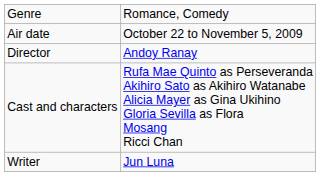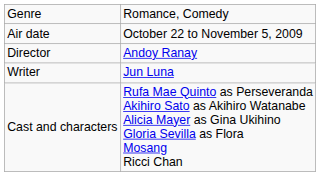 <table class="wikitable">
 <tr>
 <td>Genre</td>
 <td>Romance, Comedy</td>
 </tr>
 <tr>
 <td>Air date</td>
 <td>October 22 to November 5, 2009</td>
 </tr>
 <tr>
 <td>Director</td>
 <td><a href='#'>Andoy Ranay</a></td>
 </tr>
 <tr>
+<td>Writer</td>
+<td><a href='#'>Jun Luna</a></td>
+</tr>
+<tr>
 <td>Cast and characters</td>
 <td><a href='#'>Rufa Mae Quinto</a> as Perseveranda<br> <a href='#'>Akihiro Sato</a> as Akihiro Watanabe<br><a href='#'>Alicia Mayer</a> as Gina Ukihino<br><a href='#'>Gloria Sevilla</a> as Flora<br><a href='#'>Mosang</a><br>Ricci Chan</td>
 </tr>
-<tr>
-<td>Writer</td>
-<td><a href='#'>Jun Luna</a></td>
-</tr>
 </table>
